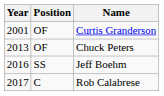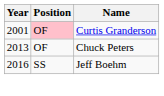 <table class="wikitable">
 <tr>
 <th>Year</th>
 <th>Position</th>
 <th>Name</th>
 </tr>
 <tr>
 <td>2001</td>
-<td>OF</td>
+<td style="background: pink;">OF</td>
 <td><a href='#'>Curtis Granderson</a></td>
 </tr>
 <tr>
 <td>2013</td>
 <td>OF</td>
 <td>Chuck Peters</td>
 </tr>
 <tr>
 <td>2016</td>
 <td>SS</td>
 <td>Jeff Boehm</td>
 </tr>
-<tr>
-<td>2017</td>
-<td>C</td>
-<td>Rob Calabrese</td>
-</tr>
 </table>
